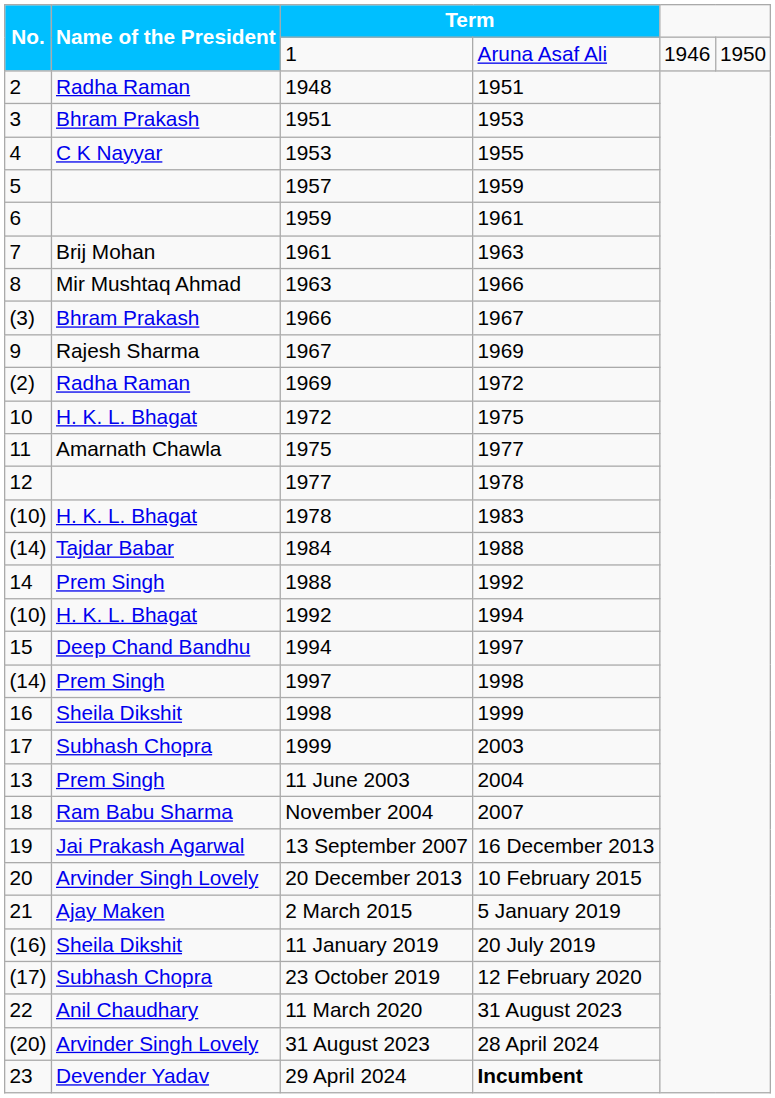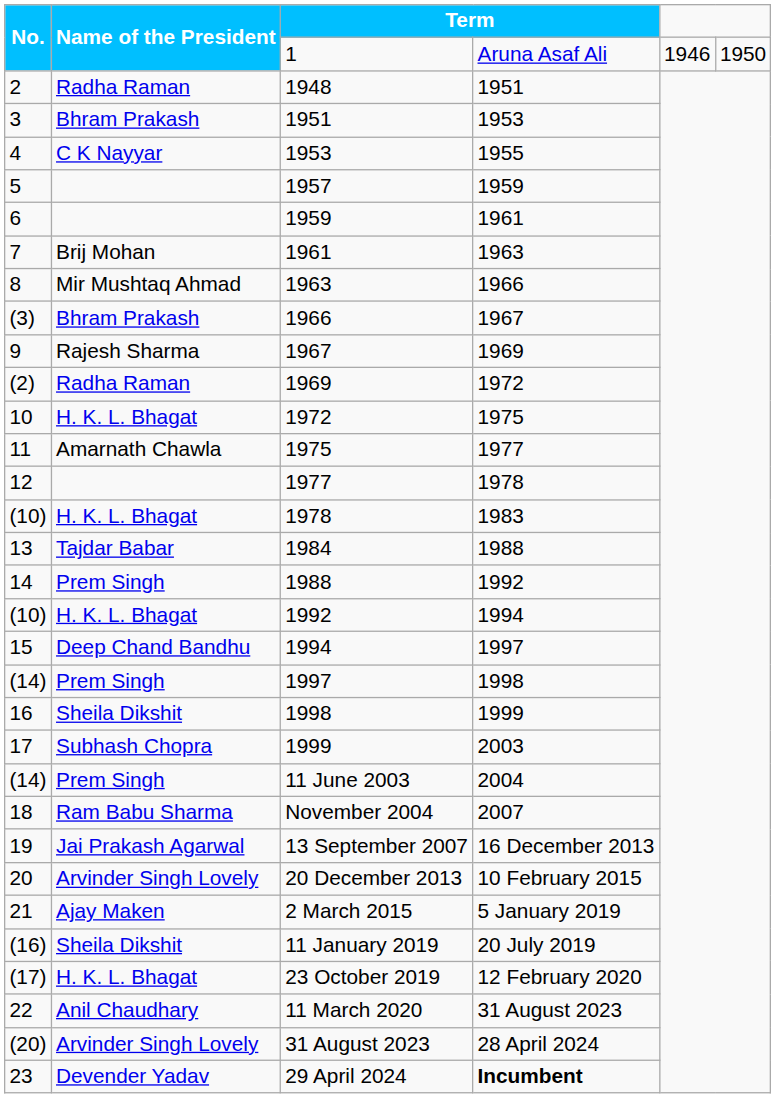 <table class="wikitable sortable">
 <tr>
 <th rowspan ="2" style="background-color:#00BFFF; color:white">No.</th>
 <th rowspan ="2" style="background-color:#00BFFF; color:white">Name of the President</th>
 <th colspan="2"style="background-color:#00BFFF; color:white">Term</th>
 </tr>
 <tr>
 <td>1</td>
 <td><a href='#'>Aruna Asaf Ali</a></td>
 <td>1946</td>
 <td>1950</td>
 </tr>
 <tr>
 <td>2</td>
 <td><a href='#'>Radha Raman</a></td>
 <td>1948</td>
 <td>1951</td>
 </tr>
 <tr>
 <td>3</td>
 <td><a href='#'>Bhram Prakash</a></td>
 <td>1951</td>
 <td>1953</td>
 </tr>
 <tr>
 <td>4</td>
 <td><a href='#'>C K Nayyar</a></td>
 <td>1953</td>
 <td>1955</td>
 </tr>
 <tr>
 <td>5</td>
 <td></td>
 <td>1957</td>
 <td>1959</td>
 </tr>
 <tr>
 <td>6</td>
 <td></td>
 <td>1959</td>
 <td>1961</td>
 </tr>
 <tr>
 <td>7</td>
 <td>Brij Mohan</td>
 <td>1961</td>
 <td>1963</td>
 </tr>
 <tr>
 <td>8</td>
 <td>Mir Mushtaq Ahmad</td>
 <td>1963</td>
 <td>1966</td>
 </tr>
 <tr>
 <td>(3)</td>
 <td><a href='#'>Bhram Prakash</a></td>
 <td>1966</td>
 <td>1967</td>
 </tr>
 <tr>
 <td>9</td>
 <td>Rajesh Sharma</td>
 <td>1967</td>
 <td>1969</td>
 </tr>
 <tr>
 <td>(2)</td>
 <td><a href='#'>Radha Raman</a></td>
 <td>1969</td>
 <td>1972</td>
 </tr>
 <tr>
 <td>10</td>
 <td><a href='#'>H. K. L. Bhagat</a></td>
 <td>1972</td>
 <td>1975</td>
 </tr>
 <tr>
 <td>11</td>
 <td>Amarnath Chawla</td>
 <td>1975</td>
 <td>1977</td>
 </tr>
 <tr>
 <td>12</td>
 <td></td>
 <td>1977</td>
 <td>1978</td>
 </tr>
 <tr>
 <td>(10)</td>
 <td><a href='#'>H. K. L. Bhagat</a></td>
 <td>1978</td>
 <td>1983</td>
 </tr>
 <tr>
-<td>(14)</td>
+<td>13</td>
 <td><a href='#'>Tajdar Babar</a></td>
 <td>1984</td>
 <td>1988</td>
 </tr>
 <tr>
 <td>14</td>
 <td><a href='#'>Prem Singh</a></td>
 <td>1988</td>
 <td>1992</td>
 </tr>
 <tr>
 <td>(10)</td>
 <td><a href='#'>H. K. L. Bhagat</a></td>
 <td>1992</td>
 <td>1994</td>
 </tr>
 <tr>
 <td>15</td>
 <td><a href='#'>Deep Chand Bandhu</a></td>
 <td>1994</td>
 <td>1997</td>
 </tr>
 <tr>
 <td>(14)</td>
 <td><a href='#'>Prem Singh</a></td>
 <td>1997</td>
 <td>1998</td>
 </tr>
 <tr>
 <td>16</td>
 <td><a href='#'>Sheila Dikshit</a></td>
 <td>1998</td>
 <td>1999</td>
 </tr>
 <tr>
 <td>17</td>
 <td><a href='#'>Subhash Chopra</a></td>
 <td>1999</td>
 <td>2003</td>
 </tr>
 <tr>
-<td>13</td>
+<td>(14)</td>
 <td><a href='#'>Prem Singh</a></td>
 <td>11 June 2003</td>
 <td>2004</td>
 </tr>
 <tr>
 <td>18</td>
 <td><a href='#'>Ram Babu Sharma</a></td>
 <td>November 2004</td>
 <td>2007</td>
 </tr>
 <tr>
 <td>19</td>
 <td><a href='#'>Jai Prakash Agarwal</a></td>
 <td>13 September 2007</td>
 <td>16 December 2013</td>
 </tr>
 <tr>
 <td>20</td>
 <td><a href='#'>Arvinder Singh Lovely</a></td>
 <td>20 December 2013</td>
 <td>10 February 2015</td>
 </tr>
 <tr>
 <td>21</td>
 <td><a href='#'>Ajay Maken</a></td>
 <td>2 March 2015</td>
 <td>5 January 2019</td>
 </tr>
 <tr>
 <td>(16)</td>
 <td><a href='#'>Sheila Dikshit</a></td>
 <td>11 January 2019</td>
 <td>20 July 2019</td>
 </tr>
 <tr>
 <td>(17)</td>
-<td><a href='#'>Subhash Chopra</a></td>
+<td><a href='#'>H. K. L. Bhagat</a></td>
 <td>23 October 2019</td>
 <td>12 February 2020</td>
 </tr>
 <tr>
 <td>22</td>
 <td><a href='#'>Anil Chaudhary</a></td>
 <td>11 March 2020</td>
 <td>31 August 2023</td>
 </tr>
 <tr>
 <td>(20)</td>
 <td><a href='#'>Arvinder Singh Lovely </a></td>
 <td>31 August 2023</td>
 <td>28 April 2024</td>
 </tr>
 <tr>
 <td>23</td>
 <td><a href='#'>Devender Yadav</a></td>
 <td>29 April 2024</td>
 <td><strong>Incumbent</strong></td>
 </tr>
 </table>
